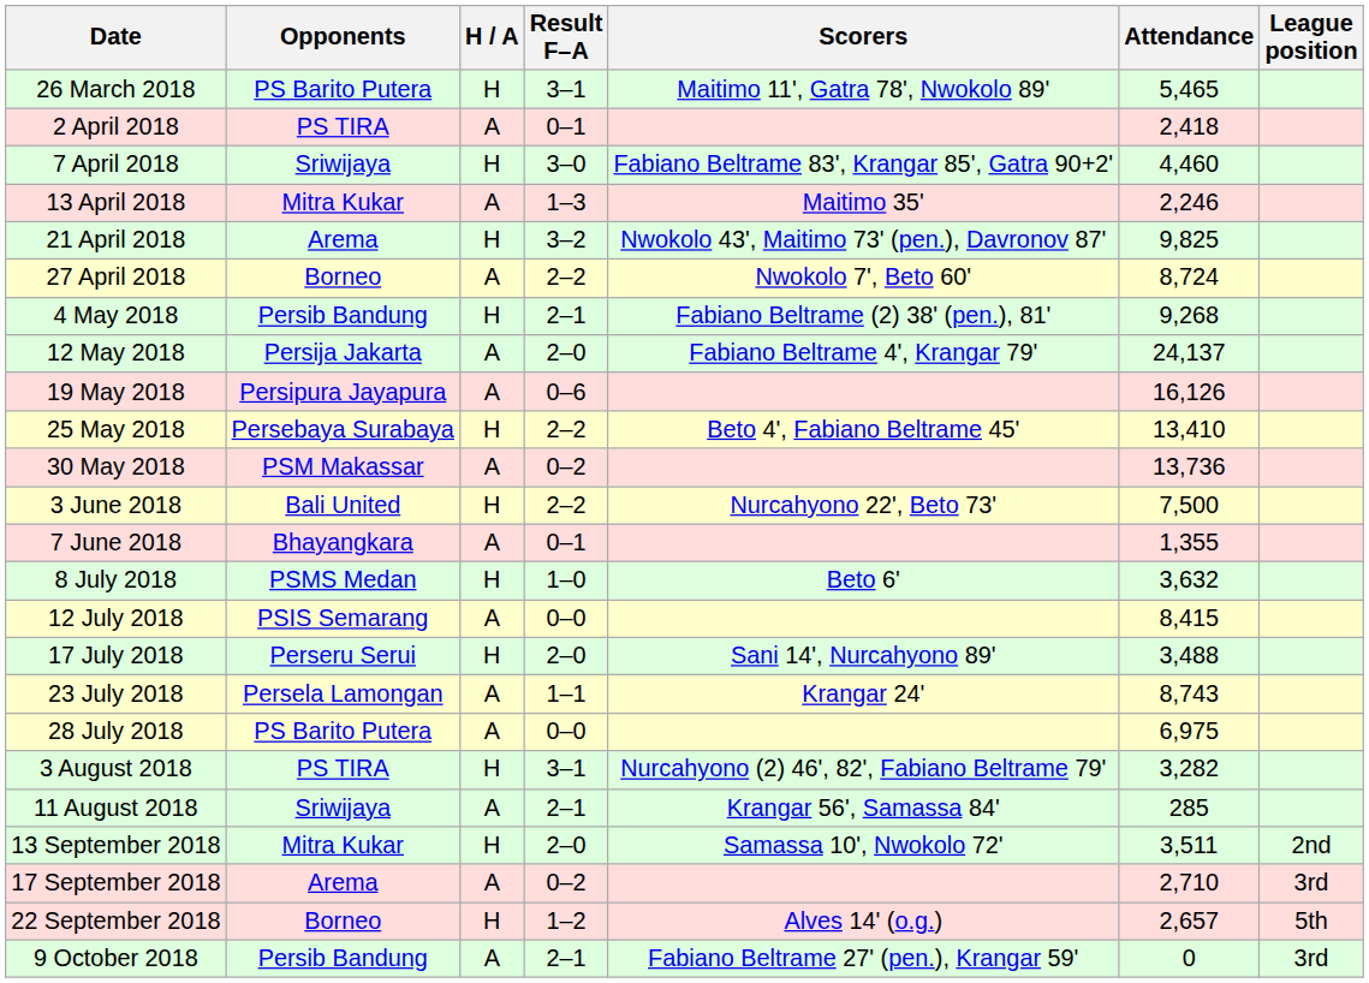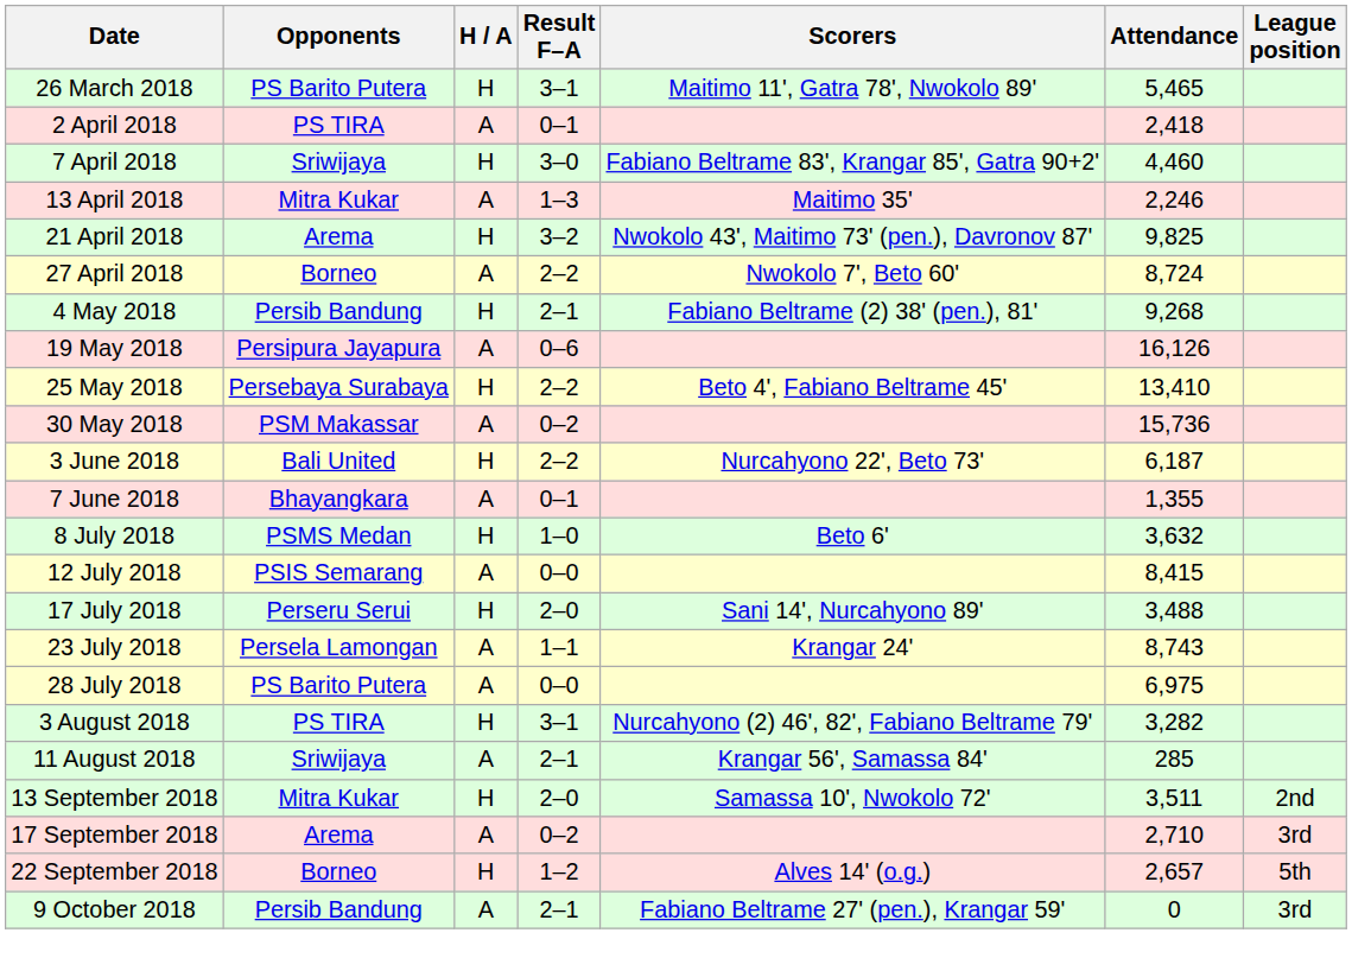 <table class="wikitable" style="text-align:center">
 <tr>
 <th>Date</th>
 <th>Opponents</th>
 <th>H / A</th>
 <th>Result<br>F–A</th>
 <th>Scorers</th>
 <th>Attendance</th>
 <th>League<br>position</th>
 </tr>
 <tr bgcolor=#ddffdd>
 <td>26 March 2018</td>
 <td><a href='#'>PS Barito Putera</a></td>
 <td>H</td>
 <td>3–1</td>
 <td><a href='#'>Maitimo</a> 11', <a href='#'>Gatra</a> 78', <a href='#'>Nwokolo</a> 89'</td>
 <td>5,465</td>
 <td></td>
 </tr>
 <tr bgcolor=#ffdddd>
 <td>2 April 2018</td>
 <td><a href='#'>PS TIRA</a></td>
 <td>A</td>
 <td>0–1</td>
 <td></td>
 <td>2,418</td>
 <td></td>
 </tr>
 <tr bgcolor=#ddffdd>
 <td>7 April 2018</td>
 <td><a href='#'>Sriwijaya</a></td>
 <td>H</td>
 <td>3–0</td>
 <td><a href='#'>Fabiano Beltrame</a> 83', <a href='#'>Krangar</a> 85', <a href='#'>Gatra</a> 90+2'</td>
 <td>4,460</td>
 <td></td>
 </tr>
 <tr bgcolor=#ffdddd>
 <td>13 April 2018</td>
 <td><a href='#'>Mitra Kukar</a></td>
 <td>A</td>
 <td>1–3</td>
 <td><a href='#'>Maitimo</a> 35'</td>
 <td>2,246</td>
 <td></td>
 </tr>
 <tr bgcolor=#ddffdd>
 <td>21 April 2018</td>
 <td><a href='#'>Arema</a></td>
 <td>H</td>
 <td>3–2</td>
 <td><a href='#'>Nwokolo</a> 43', <a href='#'>Maitimo</a> 73' (<a href='#'>pen.</a>), <a href='#'>Davronov</a> 87'</td>
 <td>9,825</td>
 <td></td>
 </tr>
 <tr bgcolor=#ffffcc>
 <td>27 April 2018</td>
 <td><a href='#'>Borneo</a></td>
 <td>A</td>
 <td>2–2</td>
 <td><a href='#'>Nwokolo</a> 7', <a href='#'>Beto</a> 60'</td>
 <td>8,724</td>
 <td></td>
 </tr>
 <tr bgcolor=#ddffdd>
 <td>4 May 2018</td>
 <td><a href='#'>Persib Bandung</a></td>
 <td>H</td>
 <td>2–1</td>
 <td><a href='#'>Fabiano Beltrame</a> (2) 38' (<a href='#'>pen.</a>), 81'</td>
 <td>9,268</td>
 <td></td>
 </tr>
-<tr bgcolor=#ddffdd>
-<td>12 May 2018</td>
-<td><a href='#'>Persija Jakarta</a></td>
-<td>A</td>
-<td>2–0</td>
-<td><a href='#'>Fabiano Beltrame</a> 4', <a href='#'>Krangar</a> 79'</td>
-<td>24,137</td>
-<td></td>
-</tr>
 <tr bgcolor=#ffdddd>
 <td>19 May 2018</td>
 <td><a href='#'>Persipura Jayapura</a></td>
 <td>A</td>
 <td>0–6</td>
 <td></td>
 <td>16,126</td>
 <td></td>
 </tr>
 <tr bgcolor=#ffffcc>
 <td>25 May 2018</td>
 <td><a href='#'>Persebaya Surabaya</a></td>
 <td>H</td>
 <td>2–2</td>
 <td><a href='#'>Beto</a> 4', <a href='#'>Fabiano Beltrame</a> 45'</td>
 <td>13,410</td>
 <td></td>
 </tr>
 <tr bgcolor=#ffdddd>
 <td>30 May 2018</td>
 <td><a href='#'>PSM Makassar</a></td>
 <td>A</td>
 <td>0–2</td>
 <td></td>
-<td>13,736</td>
+<td>15,736</td>
 <td></td>
 </tr>
 <tr bgcolor=#ffffcc>
 <td>3 June 2018</td>
 <td><a href='#'>Bali United</a></td>
 <td>H</td>
 <td>2–2</td>
 <td><a href='#'>Nurcahyono</a> 22', <a href='#'>Beto</a> 73'</td>
-<td>7,500</td>
+<td>6,187</td>
 <td></td>
 </tr>
 <tr bgcolor=#ffdddd>
 <td>7 June 2018</td>
 <td><a href='#'>Bhayangkara</a></td>
 <td>A</td>
 <td>0–1</td>
 <td></td>
 <td>1,355</td>
 <td></td>
 </tr>
 <tr bgcolor=#ddffdd>
 <td>8 July 2018</td>
 <td><a href='#'>PSMS Medan</a></td>
 <td>H</td>
 <td>1–0</td>
 <td><a href='#'>Beto</a> 6'</td>
 <td>3,632</td>
 <td></td>
 </tr>
 <tr bgcolor=#ffffcc>
 <td>12 July 2018</td>
 <td><a href='#'>PSIS Semarang</a></td>
 <td>A</td>
 <td>0–0</td>
 <td></td>
 <td>8,415</td>
 <td></td>
 </tr>
 <tr bgcolor=#ddffdd>
 <td>17 July 2018</td>
 <td><a href='#'>Perseru Serui</a></td>
 <td>H</td>
 <td>2–0</td>
 <td><a href='#'>Sani</a> 14', <a href='#'>Nurcahyono</a> 89'</td>
 <td>3,488</td>
 <td></td>
 </tr>
 <tr bgcolor=#ffffcc>
 <td>23 July 2018</td>
 <td><a href='#'>Persela Lamongan</a></td>
 <td>A</td>
 <td>1–1</td>
 <td><a href='#'>Krangar</a> 24'</td>
 <td>8,743</td>
 <td></td>
 </tr>
 <tr bgcolor=#ffffcc>
 <td>28 July 2018</td>
 <td><a href='#'>PS Barito Putera</a></td>
 <td>A</td>
 <td>0–0</td>
 <td></td>
 <td>6,975</td>
 <td></td>
 </tr>
 <tr bgcolor=#ddffdd>
 <td>3 August 2018</td>
 <td><a href='#'>PS TIRA</a></td>
 <td>H</td>
 <td>3–1</td>
 <td><a href='#'>Nurcahyono</a> (2) 46', 82', <a href='#'>Fabiano Beltrame</a> 79'</td>
 <td>3,282</td>
 <td></td>
 </tr>
 <tr bgcolor=#ddffdd>
 <td>11 August 2018</td>
 <td><a href='#'>Sriwijaya</a></td>
 <td>A</td>
 <td>2–1</td>
 <td><a href='#'>Krangar</a> 56', <a href='#'>Samassa</a> 84'</td>
 <td>285</td>
 <td></td>
 </tr>
 <tr bgcolor=#ddffdd>
 <td>13 September 2018</td>
 <td><a href='#'>Mitra Kukar</a></td>
 <td>H</td>
 <td>2–0</td>
 <td><a href='#'>Samassa</a> 10', <a href='#'>Nwokolo</a> 72'</td>
 <td>3,511</td>
 <td>2nd</td>
 </tr>
 <tr bgcolor=#ffdddd>
 <td>17 September 2018</td>
 <td><a href='#'>Arema</a></td>
 <td>A</td>
 <td>0–2</td>
 <td></td>
 <td>2,710</td>
 <td>3rd</td>
 </tr>
 <tr bgcolor=#ffdddd>
 <td>22 September 2018</td>
 <td><a href='#'>Borneo</a></td>
 <td>H</td>
 <td>1–2</td>
 <td><a href='#'>Alves</a> 14' (<a href='#'>o.g.</a>)</td>
 <td>2,657</td>
 <td>5th</td>
 </tr>
 <tr bgcolor=#ddffdd>
 <td>9 October 2018</td>
 <td><a href='#'>Persib Bandung</a></td>
 <td>A</td>
 <td>2–1</td>
 <td><a href='#'>Fabiano Beltrame</a> 27' (<a href='#'>pen.</a>), <a href='#'>Krangar</a> 59'</td>
 <td>0</td>
 <td>3rd</td>
 </tr>
 </table>
